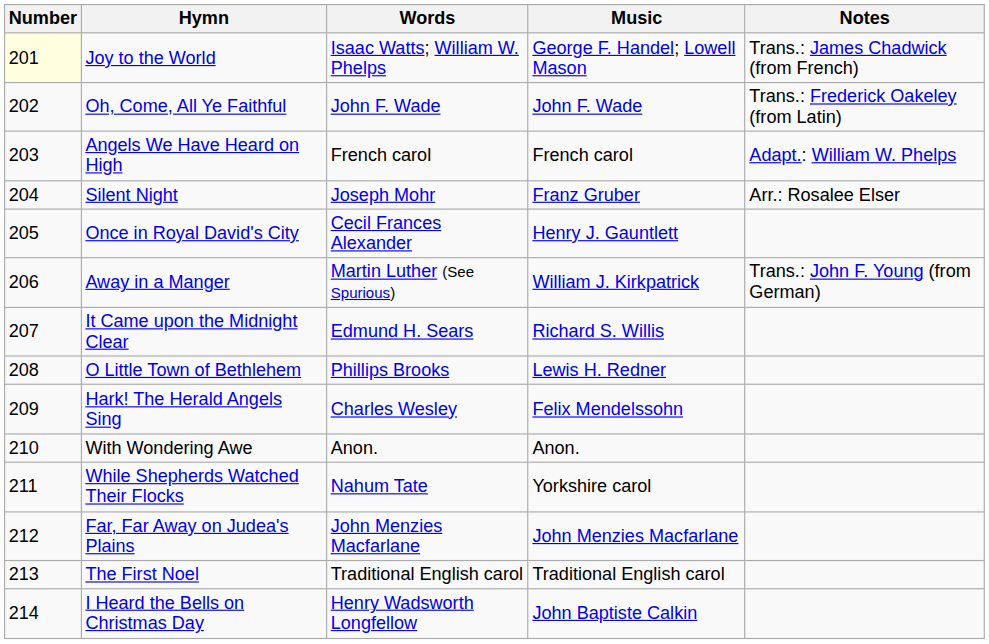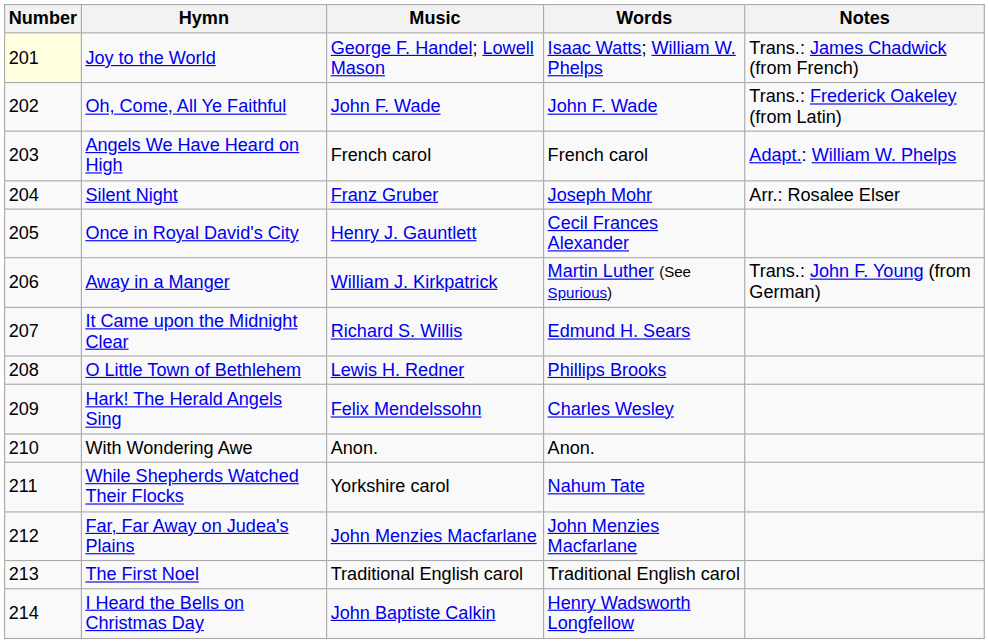 <table class="wikitable mw-collapsible mw-collapsed">
 <tr>
 <th>Number</th>
 <th>Hymn</th>
+<th>Music</th>
 <th>Words</th>
-<th>Music</th>
 <th>Notes</th>
 </tr>
 <tr>
 <td style="background: lightyellow;">201</td>
 <td><a href='#'>Joy to the World</a></td>
+<td><a href='#'>George F. Handel</a>; <a href='#'>Lowell Mason</a></td>
 <td><a href='#'>Isaac Watts</a>; <a href='#'>William W. Phelps</a></td>
-<td><a href='#'>George F. Handel</a>; <a href='#'>Lowell Mason</a></td>
 <td>Trans.: <a href='#'>James Chadwick</a> (from French)</td>
 </tr>
 <tr>
 <td>202</td>
 <td><a href='#'>Oh, Come, All Ye Faithful</a></td>
 <td><a href='#'>John F. Wade</a></td>
 <td><a href='#'>John F. Wade</a></td>
 <td>Trans.: <a href='#'>Frederick Oakeley</a> (from Latin)</td>
 </tr>
 <tr>
 <td>203</td>
 <td><a href='#'>Angels We Have Heard on High</a></td>
 <td>French carol</td>
 <td>French carol</td>
 <td><a href='#'>Adapt.</a>: <a href='#'>William W. Phelps</a></td>
 </tr>
 <tr>
 <td>204</td>
 <td><a href='#'>Silent Night</a></td>
+<td><a href='#'>Franz Gruber</a></td>
 <td><a href='#'>Joseph Mohr</a></td>
-<td><a href='#'>Franz Gruber</a></td>
 <td>Arr.: Rosalee Elser</td>
 </tr>
 <tr>
 <td>205</td>
 <td><a href='#'>Once in Royal David's City</a></td>
+<td><a href='#'>Henry J. Gauntlett</a></td>
 <td><a href='#'>Cecil Frances Alexander</a></td>
-<td><a href='#'>Henry J. Gauntlett</a></td>
 <td></td>
 </tr>
 <tr>
 <td>206</td>
 <td><a href='#'>Away in a Manger</a></td>
+<td><a href='#'>William J. Kirkpatrick</a></td>
 <td><a href='#'>Martin Luther</a> <small>(See <a href='#'>Spurious</a>)</small></td>
-<td><a href='#'>William J. Kirkpatrick</a></td>
 <td>Trans.: <a href='#'>John F. Young</a> (from German)</td>
 </tr>
 <tr>
 <td>207</td>
 <td><a href='#'>It Came upon the Midnight Clear</a></td>
+<td><a href='#'>Richard S. Willis</a></td>
 <td><a href='#'>Edmund H. Sears</a></td>
-<td><a href='#'>Richard S. Willis</a></td>
 <td></td>
 </tr>
 <tr>
 <td>208</td>
 <td><a href='#'>O Little Town of Bethlehem</a></td>
+<td><a href='#'>Lewis H. Redner</a></td>
 <td><a href='#'>Phillips Brooks</a></td>
-<td><a href='#'>Lewis H. Redner</a></td>
 <td></td>
 </tr>
 <tr>
 <td>209</td>
 <td><a href='#'>Hark! The Herald Angels Sing</a></td>
+<td><a href='#'>Felix Mendelssohn</a></td>
 <td><a href='#'>Charles Wesley</a></td>
-<td><a href='#'>Felix Mendelssohn</a></td>
 <td></td>
 </tr>
 <tr>
 <td>210</td>
 <td>With Wondering Awe</td>
 <td>Anon.</td>
 <td>Anon.</td>
 <td></td>
 </tr>
 <tr>
 <td>211</td>
 <td><a href='#'>While Shepherds Watched Their Flocks</a></td>
+<td>Yorkshire carol</td>
 <td><a href='#'>Nahum Tate</a></td>
-<td>Yorkshire carol</td>
 <td></td>
 </tr>
 <tr>
 <td>212</td>
 <td><a href='#'>Far, Far Away on Judea's Plains</a></td>
 <td><a href='#'>John Menzies Macfarlane</a></td>
 <td><a href='#'>John Menzies Macfarlane</a></td>
 <td></td>
 </tr>
 <tr>
 <td>213</td>
 <td><a href='#'>The First Noel</a></td>
 <td>Traditional English carol</td>
 <td>Traditional English carol</td>
 <td></td>
 </tr>
 <tr>
 <td>214</td>
 <td><a href='#'>I Heard the Bells on Christmas Day</a></td>
+<td><a href='#'>John Baptiste Calkin</a></td>
 <td><a href='#'>Henry Wadsworth Longfellow</a></td>
-<td><a href='#'>John Baptiste Calkin</a></td>
 <td></td>
 </tr>
 </table>
